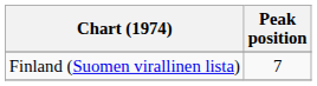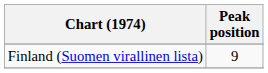 <table class="wikitable sortable">
 <tr>
 <th>Chart (1974)</th>
 <th style="text-align:center;">Peak<br>position</th>
 </tr>
 <tr>
 </tr>
 <tr>
 </tr>
 <tr>
 <td>Finland (<a href='#'>Suomen virallinen lista</a>)</td>
-<td style="text-align:center;">7</td>
+<td style="text-align:center;">9</td>
 </tr>
 <tr>
 </tr>
 <tr>
 </tr>
 <tr>
 </tr>
 </table>
